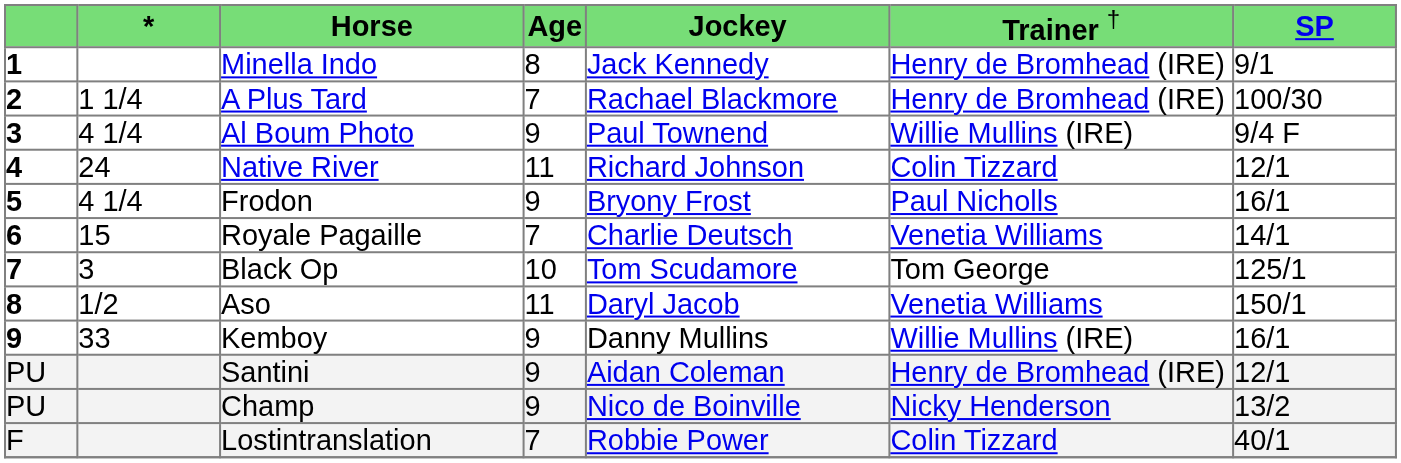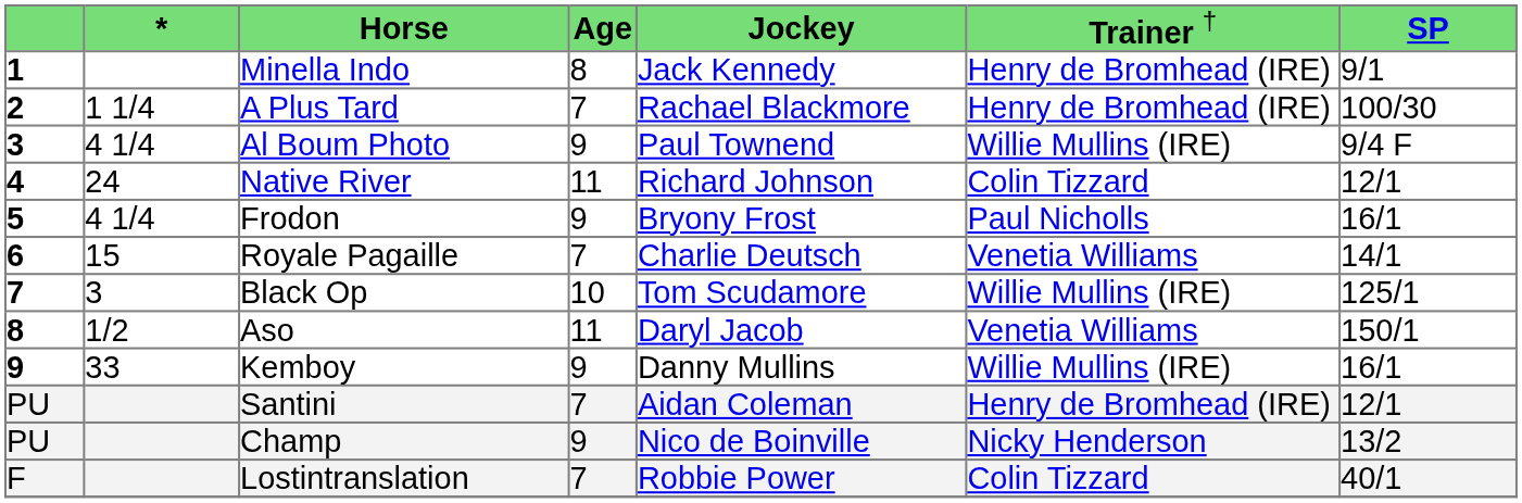 <table border="1" cellpadding="0" style="border-collapse: collapse; font-size:90%">
 <tr bgcolor="#77dd77" align="center">
 <td width="35px"></td>
 <td width="70px"><strong>*</strong></td>
 <td width="150px"><strong>Horse</strong></td>
 <td width="30px"><strong>Age</strong></td>
 <td width="150px"><strong>Jockey</strong></td>
 <td width="170px"><strong>Trainer</strong> <sup>†</sup></td>
 <td width="80px"><strong><a href='#'>SP</a></strong></td>
 </tr>
 <tr>
 <td><strong>1</strong></td>
 <td></td>
 <td><a href='#'>Minella Indo</a></td>
 <td>8</td>
 <td><a href='#'>Jack Kennedy</a></td>
 <td><a href='#'>Henry de Bromhead</a> (IRE)</td>
 <td>9/1</td>
 </tr>
 <tr>
 <td><strong>2</strong></td>
 <td>1 1/4</td>
 <td><a href='#'>A Plus Tard</a></td>
 <td>7</td>
 <td><a href='#'>Rachael Blackmore</a></td>
 <td><a href='#'>Henry de Bromhead</a> (IRE)</td>
 <td>100/30</td>
 </tr>
 <tr>
 <td><strong>3</strong></td>
 <td>4 1/4</td>
 <td><a href='#'>Al Boum Photo</a></td>
 <td>9</td>
 <td><a href='#'>Paul Townend</a></td>
 <td><a href='#'>Willie Mullins</a> (IRE)</td>
 <td>9/4 F</td>
 </tr>
 <tr>
 <td><strong>4</strong></td>
 <td>24</td>
 <td><a href='#'>Native River</a></td>
 <td>11</td>
 <td><a href='#'>Richard Johnson</a></td>
 <td><a href='#'>Colin Tizzard</a></td>
 <td>12/1</td>
 </tr>
 <tr>
 <td><strong>5</strong></td>
 <td>4 1/4</td>
 <td>Frodon</td>
 <td>9</td>
 <td><a href='#'>Bryony Frost</a></td>
 <td><a href='#'>Paul Nicholls</a></td>
 <td>16/1</td>
 </tr>
 <tr>
 <td><strong>6</strong></td>
 <td>15</td>
 <td>Royale Pagaille</td>
 <td>7</td>
 <td><a href='#'>Charlie Deutsch</a></td>
 <td><a href='#'>Venetia Williams</a></td>
 <td>14/1</td>
 </tr>
 <tr>
 <td><strong>7</strong></td>
 <td>3</td>
 <td>Black Op</td>
 <td>10</td>
 <td><a href='#'>Tom Scudamore</a></td>
-<td>Tom George</td>
+<td><a href='#'>Willie Mullins</a> (IRE)</td>
 <td>125/1</td>
 </tr>
 <tr>
 <td><strong>8</strong></td>
 <td>1/2</td>
 <td>Aso</td>
 <td>11</td>
 <td><a href='#'>Daryl Jacob</a></td>
 <td><a href='#'>Venetia Williams</a></td>
 <td>150/1</td>
 </tr>
 <tr>
 <td><strong>9</strong></td>
 <td>33</td>
 <td>Kemboy</td>
 <td>9</td>
 <td>Danny Mullins</td>
 <td><a href='#'>Willie Mullins</a> (IRE)</td>
 <td>16/1</td>
 </tr>
 <tr bgcolor="#f3f3f3">
 <td>PU</td>
 <td></td>
 <td>Santini</td>
-<td>9</td>
+<td>7</td>
 <td><a href='#'>Aidan Coleman</a></td>
 <td><a href='#'>Henry de Bromhead</a> (IRE)</td>
 <td>12/1</td>
 </tr>
 <tr bgcolor="#f3f3f3">
 <td>PU</td>
 <td></td>
 <td>Champ</td>
 <td>9</td>
 <td><a href='#'>Nico de Boinville</a></td>
 <td><a href='#'>Nicky Henderson</a></td>
 <td>13/2</td>
 </tr>
 <tr bgcolor="#f3f3f3">
 <td>F</td>
 <td></td>
 <td>Lostintranslation</td>
 <td>7</td>
 <td><a href='#'>Robbie Power</a></td>
 <td><a href='#'>Colin Tizzard</a></td>
 <td>40/1</td>
 </tr>
 <tr bgcolor="#f3f3f3">
 </tr>
 </table>
